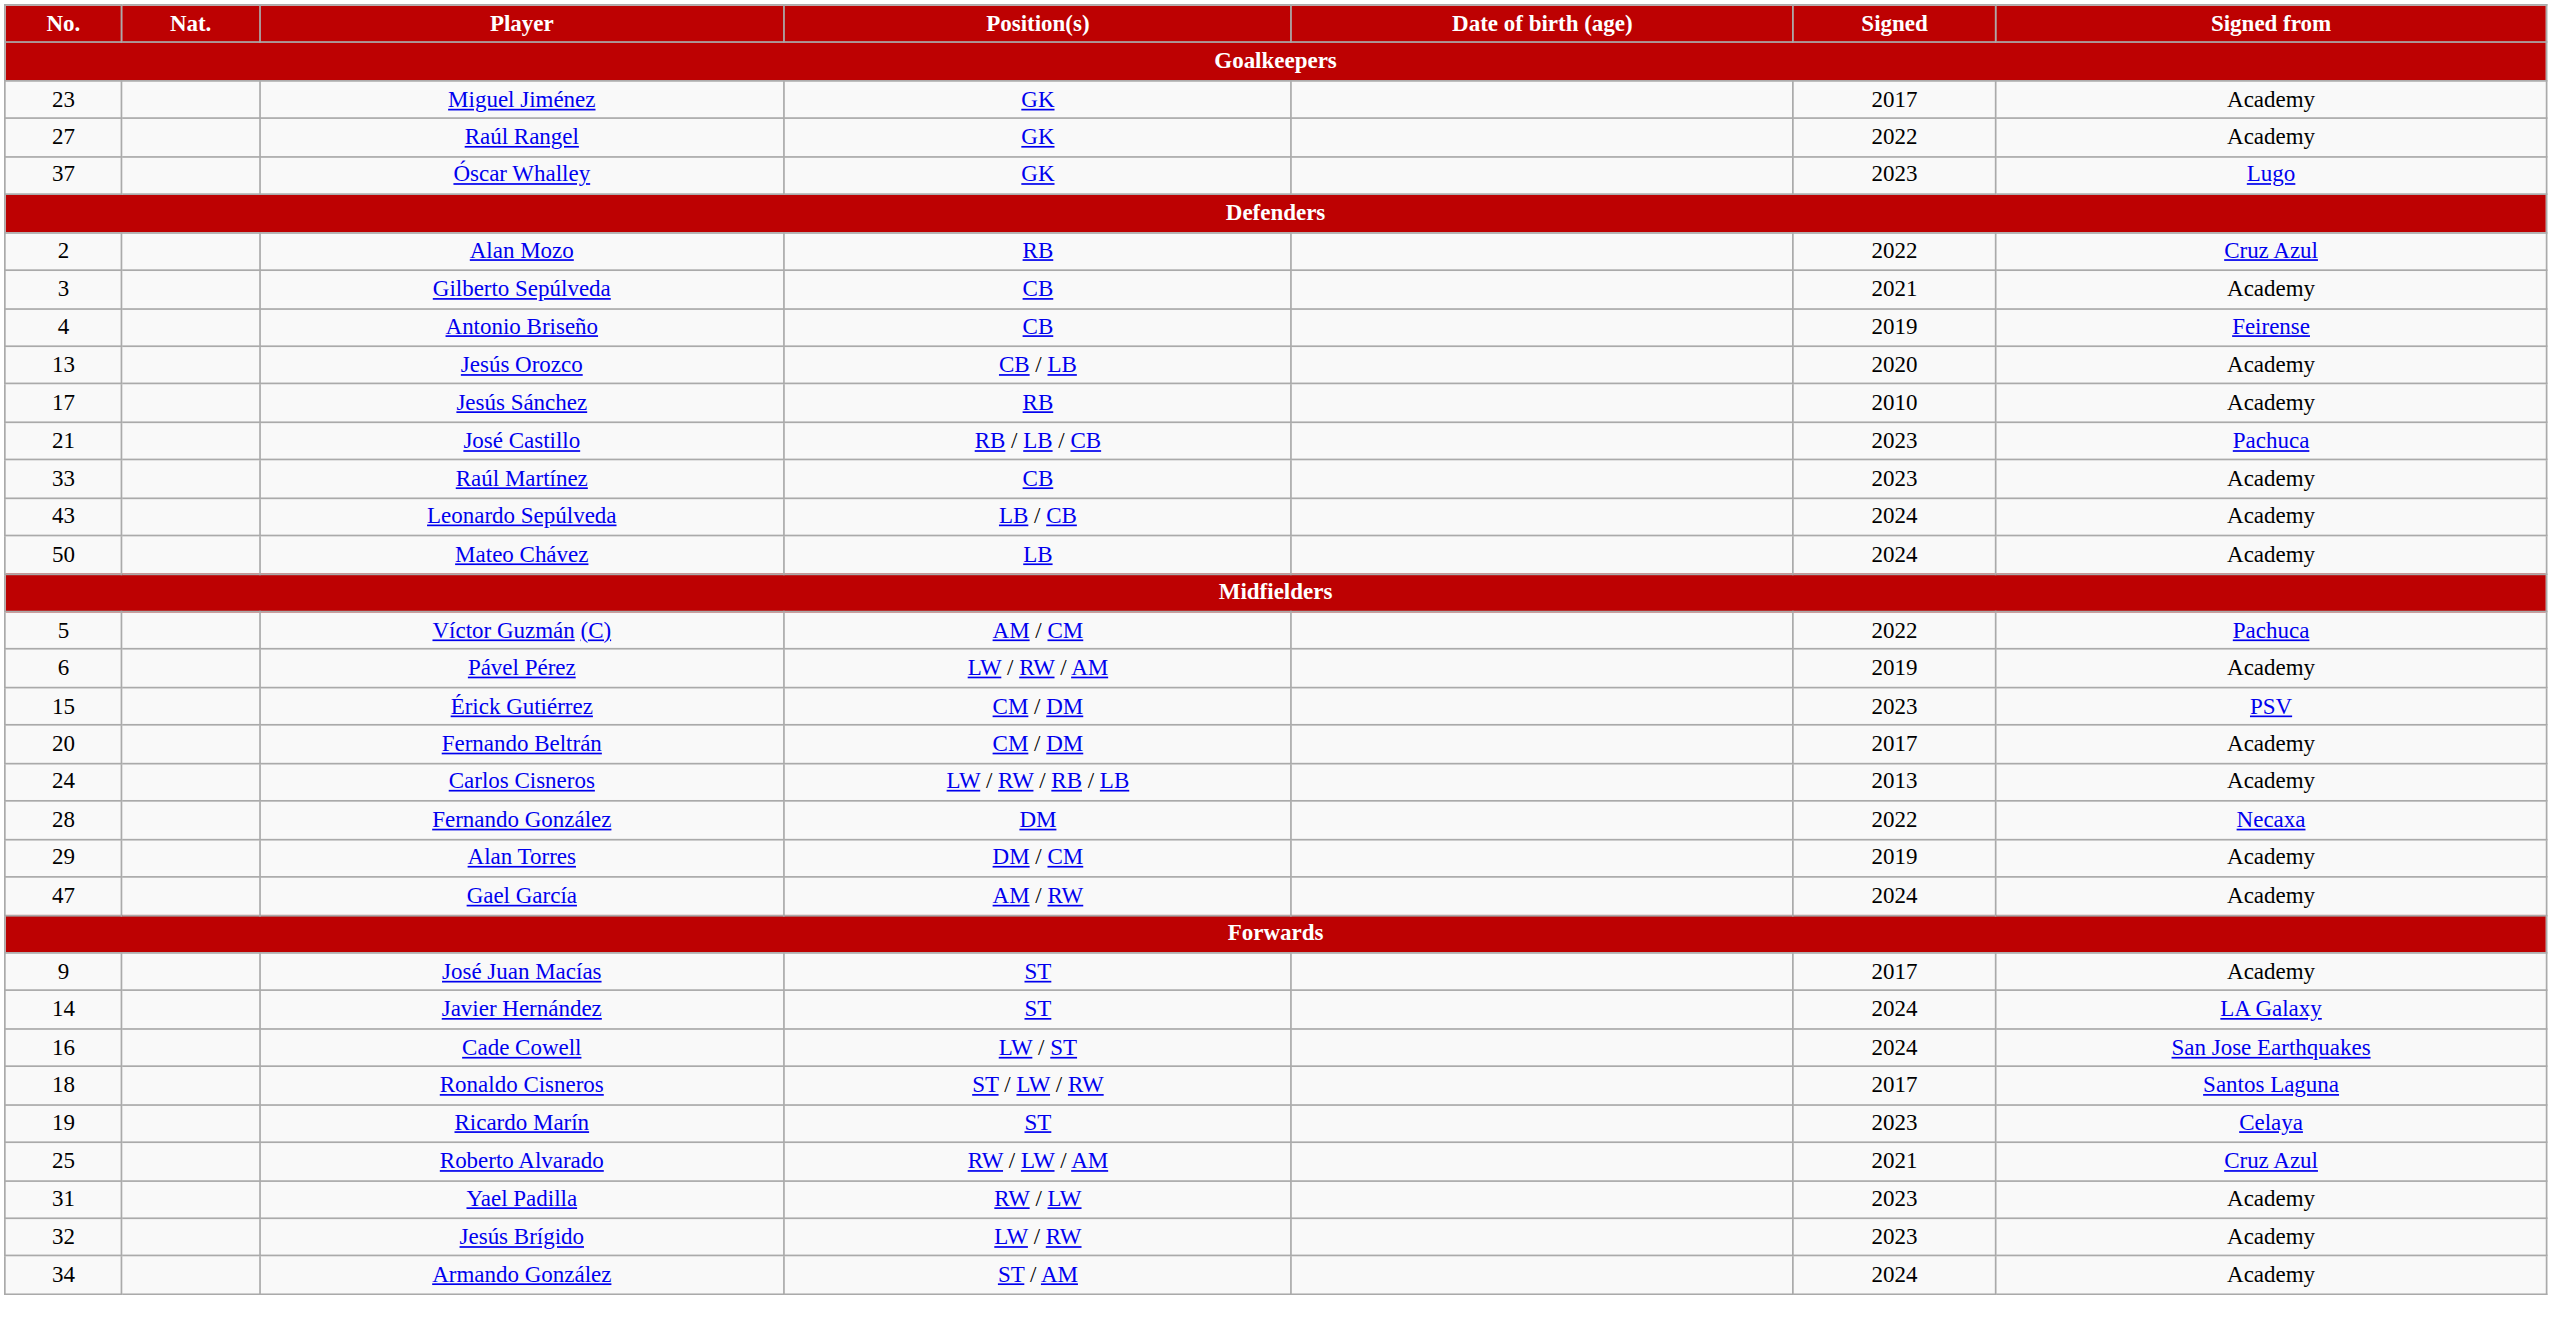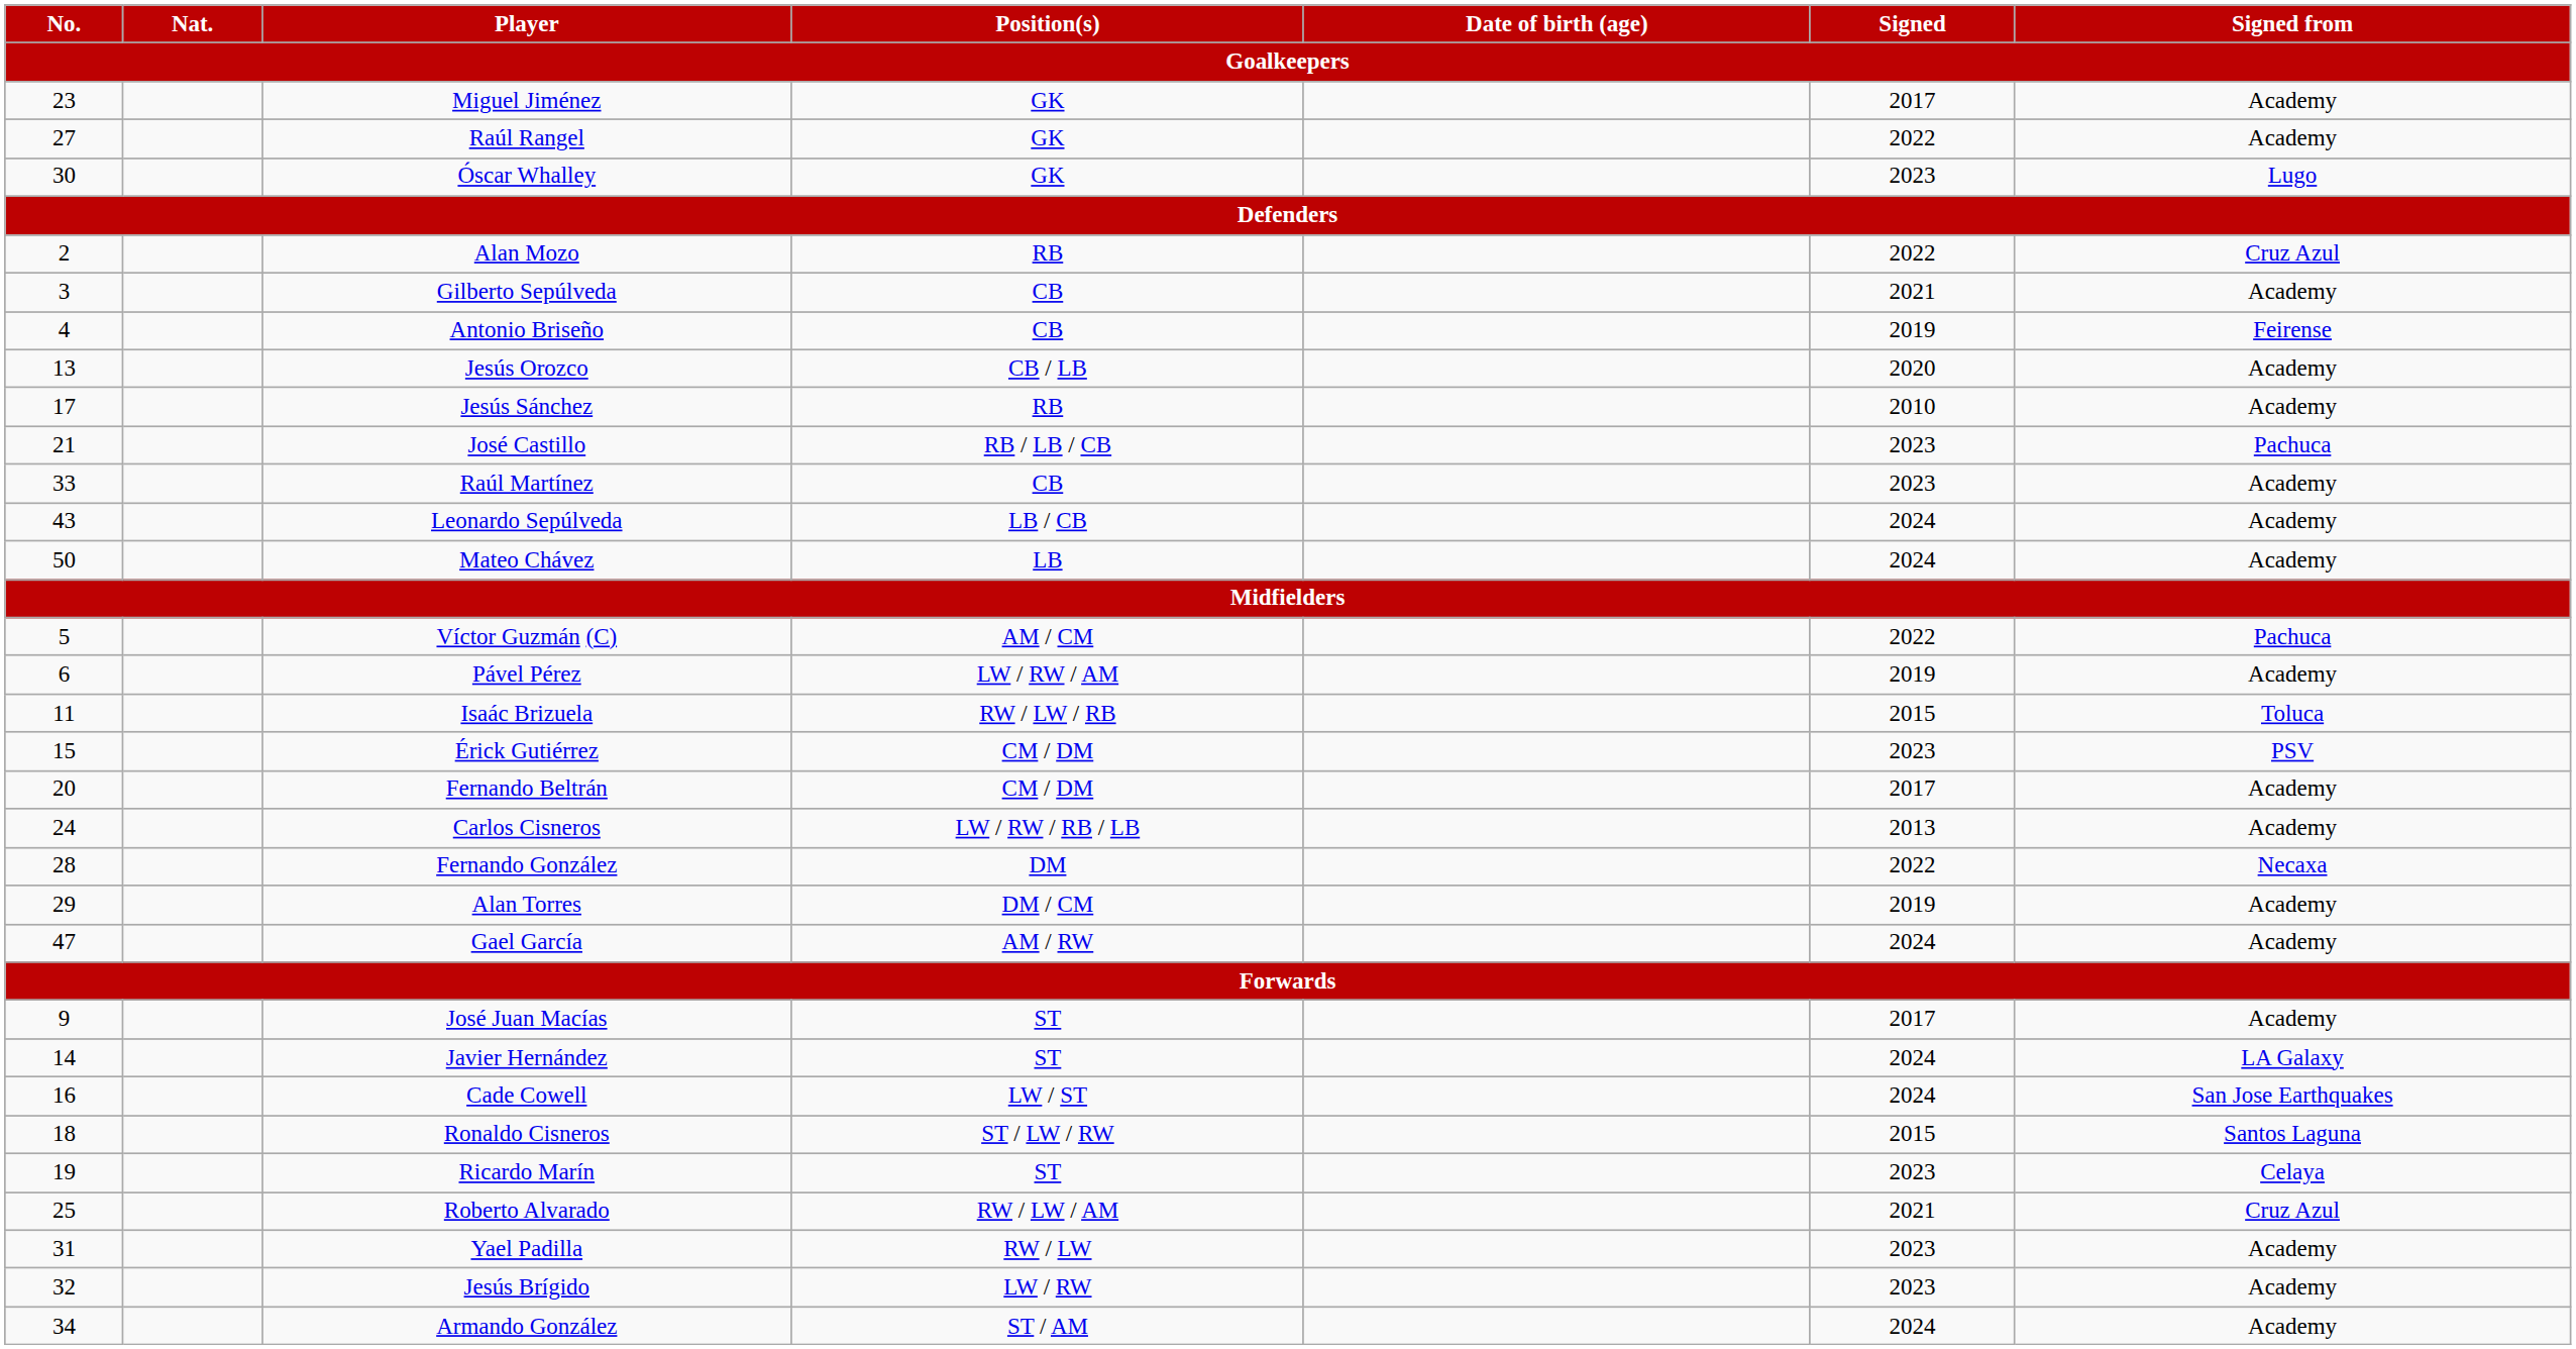 <table class="wikitable" style="text-align:center;font-size:85%;width:95%">
 <tr>
 <th style="background:#bd0102;color:#FFFFFF;text-align:center;width:10x";>No.</th>
 <th style="background:#bd0102;color:#FFFFFF;text-align:center;width:20x" ;>Nat.</th>
 <th style="background:#bd0102;color:#FFFFFF;text-align:center;width:160x" ;>Player</th>
 <th style="background:#bd0102;color:#FFFFFF;text-align:center;width:80x";>Position(s)</th>
 <th style="background:#bd0102;color:#FFFFFF;text-align:center;width:180x";>Date of birth (age)</th>
 <th style="background:#bd0102;color:#FFFFFF;text-align:center;width:30x";>Signed</th>
 <th style="background:#bd0102;color:#FFFFFF;text-align:center;width:180x";>Signed from</th>
 </tr>
 <tr>
 <th colspan="7" style="background:#bd0102;color:#FFFFFF;text-align:center">Goalkeepers</th>
 </tr>
 <tr>
 <td>23</td>
 <td></td>
 <td><a href='#'>Miguel Jiménez</a></td>
 <td><a href='#'>GK</a></td>
 <td></td>
 <td>2017</td>
 <td>Academy</td>
 </tr>
 <tr>
 <td>27</td>
 <td></td>
 <td><a href='#'>Raúl Rangel</a></td>
 <td><a href='#'>GK</a></td>
 <td></td>
 <td>2022</td>
 <td>Academy</td>
 </tr>
 <tr>
-<td>37</td>
+<td>30</td>
 <td></td>
 <td><a href='#'>Óscar Whalley</a></td>
 <td><a href='#'>GK</a></td>
 <td></td>
 <td>2023</td>
 <td> <a href='#'>Lugo</a></td>
 </tr>
 <tr>
 <th colspan="7" style="background:#bd0102;color:#FFFFFF;text-align:center">Defenders</th>
 </tr>
 <tr>
 <td>2</td>
 <td></td>
 <td><a href='#'>Alan Mozo</a></td>
 <td><a href='#'>RB</a></td>
 <td></td>
 <td>2022</td>
 <td><a href='#'>Cruz Azul</a></td>
 </tr>
 <tr>
 <td>3</td>
 <td></td>
 <td><a href='#'>Gilberto Sepúlveda</a></td>
 <td><a href='#'>CB</a></td>
 <td></td>
 <td>2021</td>
 <td>Academy</td>
 </tr>
 <tr>
 <td>4</td>
 <td></td>
 <td><a href='#'>Antonio Briseño</a></td>
 <td><a href='#'>CB</a></td>
 <td></td>
 <td>2019</td>
 <td> <a href='#'>Feirense</a></td>
 </tr>
 <tr>
 <td>13</td>
 <td></td>
 <td><a href='#'>Jesús Orozco</a></td>
 <td><a href='#'>CB</a> / <a href='#'>LB</a></td>
 <td></td>
 <td>2020</td>
 <td>Academy</td>
 </tr>
 <tr>
 <td>17</td>
 <td></td>
 <td><a href='#'>Jesús Sánchez</a></td>
 <td><a href='#'>RB</a></td>
 <td></td>
 <td>2010</td>
 <td>Academy</td>
 </tr>
 <tr>
 <td>21</td>
 <td></td>
 <td><a href='#'>José Castillo</a></td>
 <td><a href='#'>RB</a> / <a href='#'>LB</a> / <a href='#'>CB</a></td>
 <td></td>
 <td>2023</td>
 <td><a href='#'>Pachuca</a></td>
 </tr>
 <tr>
 <td>33</td>
 <td></td>
 <td><a href='#'>Raúl Martínez</a></td>
 <td><a href='#'>CB</a></td>
 <td></td>
 <td>2023</td>
 <td>Academy</td>
 </tr>
 <tr>
 <td>43</td>
 <td></td>
 <td><a href='#'>Leonardo Sepúlveda</a></td>
 <td><a href='#'>LB</a> / <a href='#'>CB</a></td>
 <td></td>
 <td>2024</td>
 <td>Academy</td>
 </tr>
 <tr>
 <td>50</td>
 <td></td>
 <td><a href='#'>Mateo Chávez</a></td>
 <td><a href='#'>LB</a></td>
 <td></td>
 <td>2024</td>
 <td>Academy</td>
 </tr>
 <tr>
 <th colspan="7" style="background:#bd0102;color:#FFFFFF;text-align:center">Midfielders</th>
 </tr>
 <tr>
 <td>5</td>
 <td></td>
 <td><a href='#'>Víctor Guzmán</a> <a href='#'>(C)</a></td>
 <td><a href='#'>AM</a> / <a href='#'>CM</a></td>
 <td></td>
 <td>2022</td>
 <td><a href='#'>Pachuca</a></td>
 </tr>
 <tr>
 <td>6</td>
 <td></td>
 <td><a href='#'>Pável Pérez</a></td>
 <td><a href='#'>LW</a> / <a href='#'>RW</a> / <a href='#'>AM</a></td>
 <td></td>
 <td>2019</td>
 <td>Academy</td>
 </tr>
 <tr>
+<td>11</td>
+<td></td>
+<td><a href='#'>Isaác Brizuela</a></td>
+<td><a href='#'>RW</a> / <a href='#'>LW</a> / <a href='#'>RB</a></td>
+<td></td>
+<td>2015</td>
+<td><a href='#'>Toluca</a></td>
+</tr>
+<tr>
 <td>15</td>
 <td></td>
 <td><a href='#'>Érick Gutiérrez</a></td>
 <td><a href='#'>CM</a> / <a href='#'>DM</a></td>
 <td></td>
 <td>2023</td>
 <td> <a href='#'>PSV</a></td>
 </tr>
 <tr>
 <td>20</td>
 <td></td>
 <td><a href='#'>Fernando Beltrán</a></td>
 <td><a href='#'>CM</a> / <a href='#'>DM</a></td>
 <td></td>
 <td>2017</td>
 <td>Academy</td>
 </tr>
 <tr>
 <td>24</td>
 <td></td>
 <td><a href='#'>Carlos Cisneros</a></td>
 <td><a href='#'>LW</a> / <a href='#'>RW</a> / <a href='#'>RB</a> / <a href='#'>LB</a></td>
 <td></td>
 <td>2013</td>
 <td>Academy</td>
 </tr>
 <tr>
 <td>28</td>
 <td></td>
 <td><a href='#'>Fernando González</a></td>
 <td><a href='#'>DM</a></td>
 <td></td>
 <td>2022</td>
 <td><a href='#'>Necaxa</a></td>
 </tr>
 <tr>
 <td>29</td>
 <td></td>
 <td><a href='#'>Alan Torres</a></td>
 <td><a href='#'>DM</a> / <a href='#'>CM</a></td>
 <td></td>
 <td>2019</td>
 <td>Academy</td>
 </tr>
 <tr>
 <td>47</td>
 <td></td>
 <td><a href='#'>Gael García</a></td>
 <td><a href='#'>AM</a> / <a href='#'>RW</a></td>
 <td></td>
 <td>2024</td>
 <td>Academy</td>
 </tr>
 <tr>
 <th colspan="7" style="background:#bd0102;color:#FFFFFF;text-align:center">Forwards</th>
 </tr>
 <tr>
 <td>9</td>
 <td></td>
 <td><a href='#'>José Juan Macías</a></td>
 <td><a href='#'>ST</a></td>
 <td></td>
 <td>2017</td>
 <td>Academy</td>
 </tr>
 <tr>
 <td>14</td>
 <td></td>
 <td><a href='#'>Javier Hernández</a></td>
 <td><a href='#'>ST</a></td>
 <td></td>
 <td>2024</td>
 <td> <a href='#'>LA Galaxy</a></td>
 </tr>
 <tr>
 <td>16</td>
 <td></td>
 <td><a href='#'>Cade Cowell</a></td>
 <td><a href='#'>LW</a> / <a href='#'>ST</a></td>
 <td></td>
 <td>2024</td>
 <td> <a href='#'>San Jose Earthquakes</a></td>
 </tr>
 <tr>
 <td>18</td>
 <td></td>
 <td><a href='#'>Ronaldo Cisneros</a></td>
 <td><a href='#'>ST</a> / <a href='#'>LW</a> / <a href='#'>RW</a></td>
 <td></td>
-<td>2017</td>
+<td>2015</td>
 <td><a href='#'>Santos Laguna</a></td>
 </tr>
 <tr>
 <td>19</td>
 <td></td>
 <td><a href='#'>Ricardo Marín</a></td>
 <td><a href='#'>ST</a></td>
 <td></td>
 <td>2023</td>
 <td><a href='#'>Celaya</a></td>
 </tr>
 <tr>
 <td>25</td>
 <td></td>
 <td><a href='#'>Roberto Alvarado</a></td>
 <td><a href='#'>RW</a> / <a href='#'>LW</a> / <a href='#'>AM</a></td>
 <td></td>
 <td>2021</td>
 <td><a href='#'>Cruz Azul</a></td>
 </tr>
 <tr>
 <td>31</td>
 <td></td>
 <td><a href='#'>Yael Padilla</a></td>
 <td><a href='#'>RW</a> / <a href='#'>LW</a></td>
 <td></td>
 <td>2023</td>
 <td>Academy</td>
 </tr>
 <tr>
 <td>32</td>
 <td></td>
 <td><a href='#'>Jesús Brígido</a></td>
 <td><a href='#'>LW</a> / <a href='#'>RW</a></td>
 <td></td>
 <td>2023</td>
 <td>Academy</td>
 </tr>
 <tr>
 <td>34</td>
 <td></td>
 <td><a href='#'>Armando González</a></td>
 <td><a href='#'>ST</a> / <a href='#'>AM</a></td>
 <td></td>
 <td>2024</td>
 <td>Academy</td>
 </tr>
 </table>
